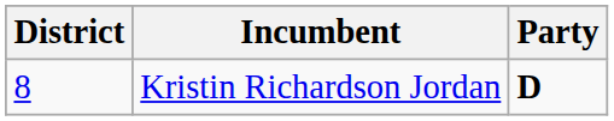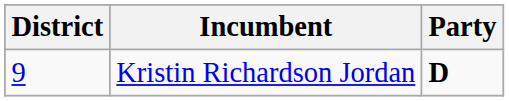 <table class="wikitable">
 <tr>
 <th>District</th>
 <th>Incumbent</th>
 <th>Party</th>
 </tr>
 <tr>
-<td><a href='#'>8</a></td>
+<td><a href='#'>9</a></td>
 <td><a href='#'>Kristin Richardson Jordan</a></td>
 <td><strong>D</strong></td>
 </tr>
 </table>
